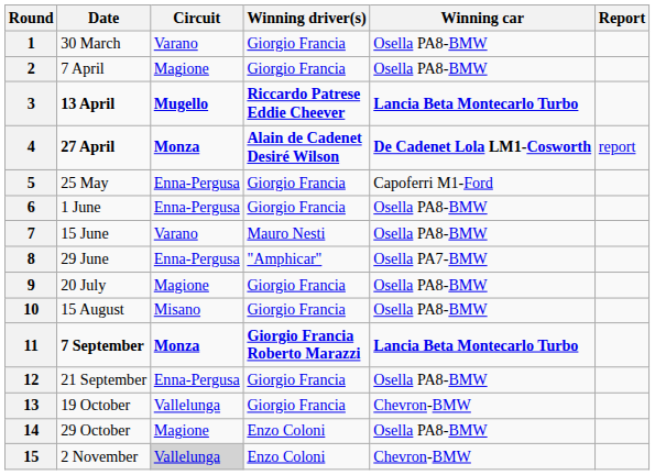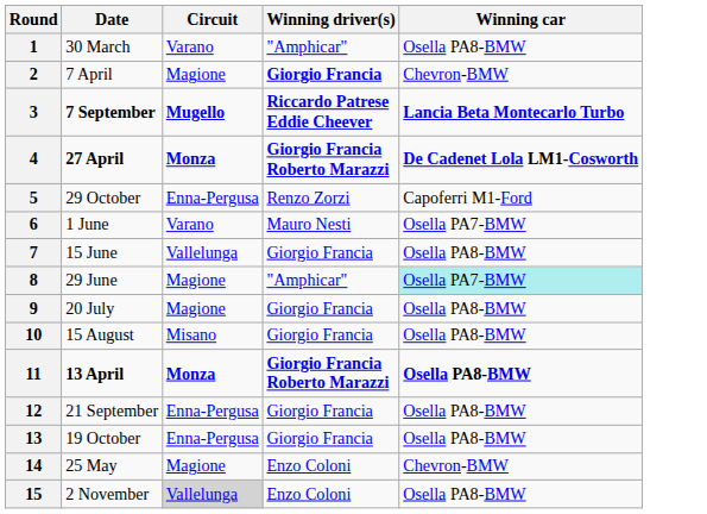 <table class="wikitable" style="font-size: 90%;">
 <tr>
 <th>Round</th>
 <th>Date</th>
 <th>Circuit</th>
 <th>Winning driver(s)</th>
 <th>Winning car</th>
-<th>Report</th>
 </tr>
 <tr>
 <th>1</th>
 <td>30 March</td>
 <td><a href='#'>Varano</a></td>
-<td> <a href='#'>Giorgio Francia</a></td>
+<td> <a href='#'>"Amphicar"</a></td>
 <td><a href='#'>Osella</a> PA8-<a href='#'>BMW</a></td>
-<td></td>
 </tr>
 <tr>
 <th>2</th>
 <td>7 April</td>
 <td><a href='#'>Magione</a></td>
-<td> <a href='#'>Giorgio Francia</a></td>
-<td><a href='#'>Osella</a> PA8-<a href='#'>BMW</a></td>
-<td></td>
+<td><strong> <a href='#'>Giorgio Francia</a></strong></td>
+<td><a href='#'>Chevron</a>-<a href='#'>BMW</a></td>
 </tr>
 <tr>
 <th>3</th>
-<td><strong>13 April</strong></td>
+<td><strong>7 September</strong></td>
 <td><strong><a href='#'>Mugello</a></strong></td>
 <td><strong> <a href='#'>Riccardo Patrese</a></strong><br> <strong> <a href='#'>Eddie Cheever</a></strong></td>
 <td><strong><a href='#'>Lancia Beta Montecarlo Turbo</a></strong></td>
-<td></td>
 </tr>
 <tr>
 <th>4</th>
 <td><strong>27 April</strong></td>
 <td><strong><a href='#'>Monza</a></strong></td>
-<td><strong> <a href='#'>Alain de Cadenet</a></strong><br> <strong> <a href='#'>Desiré Wilson</a></strong></td>
+<td><strong> <a href='#'>Giorgio Francia</a></strong><br> <strong> <a href='#'>Roberto Marazzi</a></strong></td>
 <td><strong><a href='#'>De Cadenet Lola</a> LM1-<a href='#'>Cosworth</a></strong></td>
-<td><a href='#'>report</a></td>
 </tr>
 <tr>
 <th>5</th>
-<td>25 May</td>
+<td>29 October</td>
 <td><a href='#'>Enna-Pergusa</a></td>
-<td> <a href='#'>Giorgio Francia</a></td>
+<td> <a href='#'>Renzo Zorzi</a></td>
 <td>Capoferri M1-<a href='#'>Ford</a></td>
-<td></td>
 </tr>
 <tr>
 <th>6</th>
 <td>1 June</td>
-<td><a href='#'>Enna-Pergusa</a></td>
-<td> <a href='#'>Giorgio Francia</a></td>
-<td><a href='#'>Osella</a> PA8-<a href='#'>BMW</a></td>
-<td></td>
+<td><a href='#'>Varano</a></td>
+<td> <a href='#'>Mauro Nesti</a></td>
+<td><a href='#'>Osella</a> PA7-<a href='#'>BMW</a></td>
 </tr>
 <tr>
 <th>7</th>
 <td>15 June</td>
-<td><a href='#'>Varano</a></td>
-<td> <a href='#'>Mauro Nesti</a></td>
+<td><a href='#'>Vallelunga</a></td>
+<td> <a href='#'>Giorgio Francia</a></td>
 <td><a href='#'>Osella</a> PA8-<a href='#'>BMW</a></td>
-<td></td>
 </tr>
 <tr>
 <th>8</th>
 <td>29 June</td>
-<td><a href='#'>Enna-Pergusa</a></td>
+<td><a href='#'>Magione</a></td>
 <td> <a href='#'>"Amphicar"</a></td>
-<td><a href='#'>Osella</a> PA7-<a href='#'>BMW</a></td>
-<td></td>
+<td style="background: paleturquoise;"><a href='#'>Osella</a> PA7-<a href='#'>BMW</a></td>
 </tr>
 <tr>
 <th>9</th>
 <td>20 July</td>
 <td><a href='#'>Magione</a></td>
 <td> <a href='#'>Giorgio Francia</a></td>
 <td><a href='#'>Osella</a> PA8-<a href='#'>BMW</a></td>
-<td></td>
 </tr>
 <tr>
 <th>10</th>
 <td>15 August</td>
 <td><a href='#'>Misano</a></td>
 <td> <a href='#'>Giorgio Francia</a></td>
 <td><a href='#'>Osella</a> PA8-<a href='#'>BMW</a></td>
-<td></td>
 </tr>
 <tr>
 <th>11</th>
-<td><strong>7 September</strong></td>
+<td><strong>13 April</strong></td>
 <td><strong><a href='#'>Monza</a></strong></td>
 <td><strong> <a href='#'>Giorgio Francia</a></strong><br> <strong> <a href='#'>Roberto Marazzi</a></strong></td>
-<td><strong><a href='#'>Lancia Beta Montecarlo Turbo</a></strong></td>
-<td></td>
+<td><strong><a href='#'>Osella</a> PA8-<a href='#'>BMW</a></strong></td>
 </tr>
 <tr>
 <th>12</th>
 <td>21 September</td>
 <td><a href='#'>Enna-Pergusa</a></td>
 <td> <a href='#'>Giorgio Francia</a></td>
 <td><a href='#'>Osella</a> PA8-<a href='#'>BMW</a></td>
-<td></td>
 </tr>
 <tr>
 <th>13</th>
 <td>19 October</td>
-<td><a href='#'>Vallelunga</a></td>
+<td><a href='#'>Enna-Pergusa</a></td>
 <td> <a href='#'>Giorgio Francia</a></td>
-<td><a href='#'>Chevron</a>-<a href='#'>BMW</a></td>
-<td></td>
+<td><a href='#'>Osella</a> PA8-<a href='#'>BMW</a></td>
 </tr>
 <tr>
 <th>14</th>
-<td>29 October</td>
+<td>25 May</td>
 <td><a href='#'>Magione</a></td>
 <td> <a href='#'>Enzo Coloni</a></td>
-<td><a href='#'>Osella</a> PA8-<a href='#'>BMW</a></td>
-<td></td>
+<td><a href='#'>Chevron</a>-<a href='#'>BMW</a></td>
 </tr>
 <tr>
 <th>15</th>
 <td>2 November</td>
 <td style="background: lightgrey;"><a href='#'>Vallelunga</a></td>
 <td> <a href='#'>Enzo Coloni</a></td>
-<td><a href='#'>Chevron</a>-<a href='#'>BMW</a></td>
-<td></td>
+<td><a href='#'>Osella</a> PA8-<a href='#'>BMW</a></td>
 </tr>
 </table>
